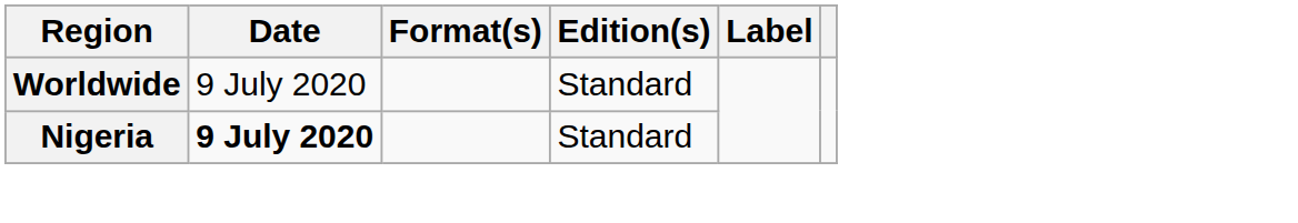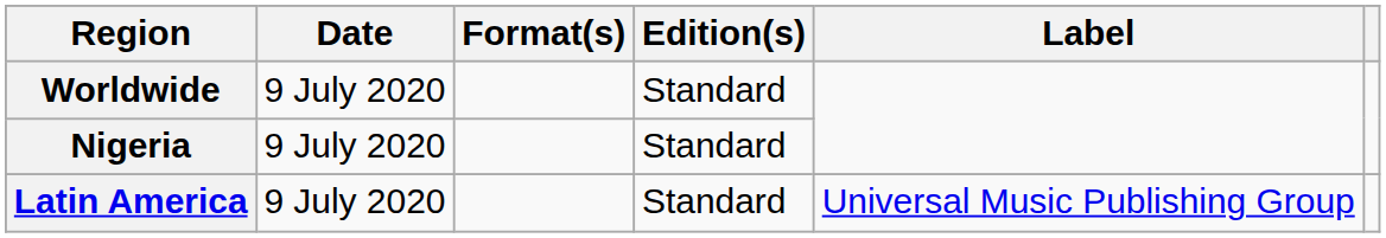 <table class="wikitable plainrowheaders">
 <tr>
 <th scope="col">Region</th>
 <th scope="col">Date</th>
 <th scope="col">Format(s)</th>
 <th scope="col">Edition(s)</th>
 <th scope="col">Label</th>
 <th scope="col"></th>
 </tr>
 <tr>
 <th scope="row">Worldwide</th>
 <td>9 July 2020</td>
 <td></td>
 <td>Standard</td>
 <td rowspan="2"></td>
 <td rowspan="2"></td>
 </tr>
 <tr>
 <th scope="row">Nigeria</th>
-<td><strong>9 July 2020</strong></td>
+<td>9 July 2020</td>
 <td></td>
 <td>Standard</td>
 </tr>
+<tr>
+<th scope="row"><a href='#'>Latin America</a></th>
+<td>9 July 2020</td>
+<td></td>
+<td>Standard</td>
+<td><a href='#'>Universal Music Publishing Group</a></td>
+<td></td>
+</tr>
 </table>
